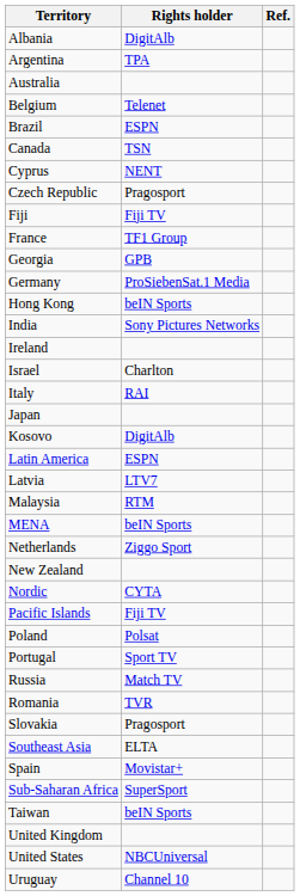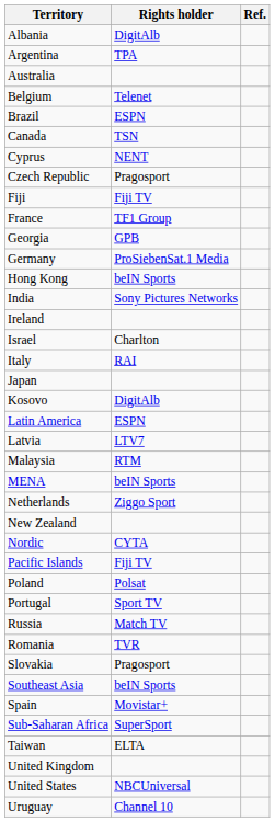 <table class="wikitable">
 <tr>
 <th>Territory</th>
 <th>Rights holder</th>
 <th>Ref.</th>
 </tr>
 <tr>
 <td>Albania</td>
 <td><a href='#'>DigitAlb</a></td>
 <td></td>
 </tr>
 <tr>
 <td>Argentina</td>
 <td><a href='#'>TPA</a></td>
 <td></td>
 </tr>
 <tr>
 <td>Australia</td>
 <td></td>
 <td></td>
 </tr>
 <tr>
 <td>Belgium</td>
 <td><a href='#'>Telenet</a></td>
 <td></td>
 </tr>
 <tr>
 <td>Brazil</td>
 <td><a href='#'>ESPN</a></td>
 <td></td>
 </tr>
 <tr>
 <td>Canada</td>
 <td><a href='#'>TSN</a></td>
 <td></td>
 </tr>
 <tr>
 <td>Cyprus</td>
 <td><a href='#'>NENT</a></td>
 <td></td>
 </tr>
 <tr>
 <td>Czech Republic</td>
 <td>Pragosport</td>
 <td></td>
 </tr>
 <tr>
 <td>Fiji</td>
 <td><a href='#'>Fiji TV</a></td>
 <td></td>
 </tr>
 <tr>
 <td>France</td>
 <td><a href='#'>TF1 Group</a></td>
 <td></td>
 </tr>
 <tr>
 <td>Georgia</td>
 <td><a href='#'>GPB</a></td>
 <td></td>
 </tr>
 <tr>
 <td>Germany</td>
 <td><a href='#'>ProSiebenSat.1 Media</a></td>
 <td></td>
 </tr>
 <tr>
 <td>Hong Kong</td>
 <td><a href='#'>beIN Sports</a></td>
 <td></td>
 </tr>
 <tr>
 <td>India</td>
 <td><a href='#'>Sony Pictures Networks</a></td>
 <td></td>
 </tr>
 <tr>
 <td>Ireland</td>
 <td></td>
 <td></td>
 </tr>
 <tr>
 <td>Israel</td>
 <td>Charlton</td>
 <td></td>
 </tr>
 <tr>
 <td>Italy</td>
 <td><a href='#'>RAI</a></td>
 <td></td>
 </tr>
 <tr>
 <td>Japan</td>
 <td></td>
 <td></td>
 </tr>
 <tr>
 <td>Kosovo</td>
 <td><a href='#'>DigitAlb</a></td>
 <td></td>
 </tr>
 <tr>
 <td><a href='#'>Latin America</a></td>
 <td><a href='#'>ESPN</a></td>
 <td></td>
 </tr>
 <tr>
 <td>Latvia</td>
 <td><a href='#'>LTV7</a></td>
 <td></td>
 </tr>
 <tr>
 <td>Malaysia</td>
 <td><a href='#'>RTM</a></td>
 <td></td>
 </tr>
 <tr>
 <td><a href='#'>MENA</a></td>
 <td><a href='#'>beIN Sports</a></td>
 <td></td>
 </tr>
 <tr>
 <td>Netherlands</td>
 <td><a href='#'>Ziggo Sport</a></td>
 <td></td>
 </tr>
 <tr>
 <td>New Zealand</td>
 <td></td>
 <td></td>
 </tr>
 <tr>
 <td><a href='#'>Nordic</a></td>
 <td><a href='#'>CYTA</a></td>
 <td></td>
 </tr>
 <tr>
 <td><a href='#'>Pacific Islands</a></td>
 <td><a href='#'>Fiji TV</a></td>
 <td></td>
 </tr>
 <tr>
 <td>Poland</td>
 <td><a href='#'>Polsat</a></td>
 <td></td>
 </tr>
 <tr>
 <td>Portugal</td>
 <td><a href='#'>Sport TV</a></td>
 <td></td>
 </tr>
 <tr>
 <td>Russia</td>
 <td><a href='#'>Match TV</a></td>
 <td></td>
 </tr>
 <tr>
 <td>Romania</td>
 <td><a href='#'>TVR</a></td>
 <td></td>
 </tr>
 <tr>
 <td>Slovakia</td>
 <td>Pragosport</td>
 <td></td>
 </tr>
 <tr>
 <td><a href='#'>Southeast Asia</a></td>
-<td>ELTA</td>
+<td><a href='#'>beIN Sports</a></td>
 <td></td>
 </tr>
 <tr>
 <td>Spain</td>
 <td><a href='#'>Movistar+</a></td>
 <td></td>
 </tr>
 <tr>
 <td><a href='#'>Sub-Saharan Africa</a></td>
 <td><a href='#'>SuperSport</a></td>
 <td></td>
 </tr>
 <tr>
 <td>Taiwan</td>
-<td><a href='#'>beIN Sports</a></td>
+<td>ELTA</td>
 <td></td>
 </tr>
 <tr>
 <td>United Kingdom</td>
 <td></td>
 <td></td>
 </tr>
 <tr>
 <td>United States</td>
 <td><a href='#'>NBCUniversal</a></td>
 <td></td>
 </tr>
 <tr>
 <td>Uruguay</td>
 <td><a href='#'>Channel 10</a></td>
 <td></td>
 </tr>
 </table>
